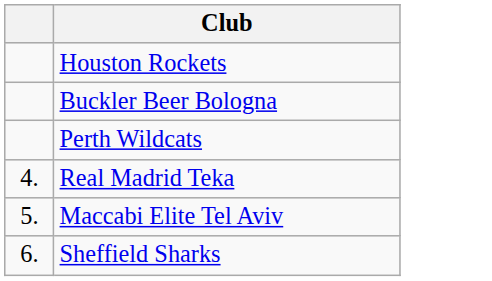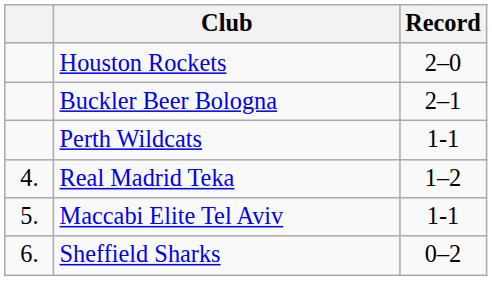 <table class="wikitable" style="text-align:center">
 <tr>
 <th width=25></th>
 <th width=220>Club</th>
+<th width=25>Record</th>
 </tr>
 <tr>
 <td></td>
 <td align=left> <a href='#'>Houston Rockets</a></td>
+<td>2–0</td>
 </tr>
 <tr>
 <td></td>
 <td align=left> <a href='#'>Buckler Beer Bologna</a></td>
+<td>2–1</td>
 </tr>
 <tr>
 <td></td>
 <td align=left> <a href='#'>Perth Wildcats</a></td>
+<td>1-1</td>
 </tr>
 <tr>
 <td>4.</td>
 <td align=left> <a href='#'>Real Madrid Teka</a></td>
+<td>1–2</td>
 </tr>
 <tr>
 <td>5.</td>
 <td align=left> <a href='#'>Maccabi Elite Tel Aviv</a></td>
+<td>1-1</td>
 </tr>
 <tr>
 <td>6.</td>
 <td align=left> <a href='#'>Sheffield Sharks</a></td>
+<td>0–2</td>
 </tr>
 </table>
